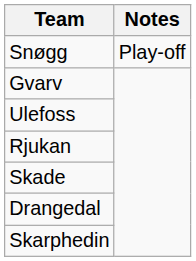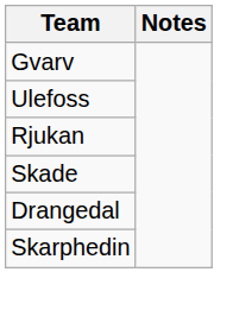 <table class="wikitable">
 <tr>
 <th>Team</th>
 <th>Notes</th>
-</tr>
-<tr>
-<td>Snøgg</td>
-<td>Play-off</td>
 </tr>
 <tr>
 <td>Gvarv</td>
 </tr>
 <tr>
 <td>Ulefoss</td>
 </tr>
 <tr>
 <td>Rjukan</td>
 </tr>
 <tr>
 <td>Skade</td>
 </tr>
 <tr>
 <td>Drangedal</td>
 </tr>
 <tr>
 <td>Skarphedin</td>
 </tr>
 </table>
